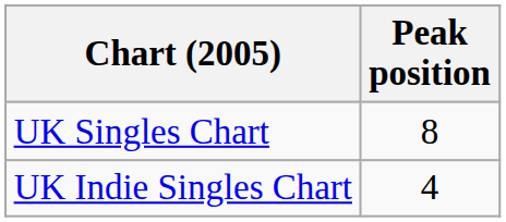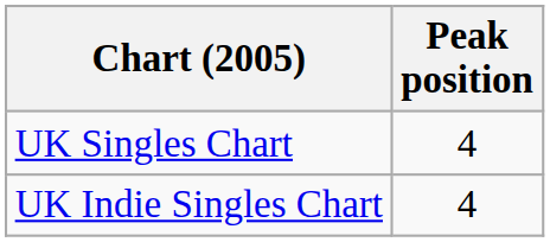 <table class="wikitable">
 <tr>
 <th>Chart (2005)</th>
 <th>Peak<br>position</th>
 </tr>
 <tr>
 <td align="left"><a href='#'>UK Singles Chart</a></td>
-<td align="center">8</td>
+<td align="center">4</td>
 </tr>
 <tr>
 <td align="left"><a href='#'>UK Indie Singles Chart</a></td>
 <td align="center">4</td>
 </tr>
 </table>
